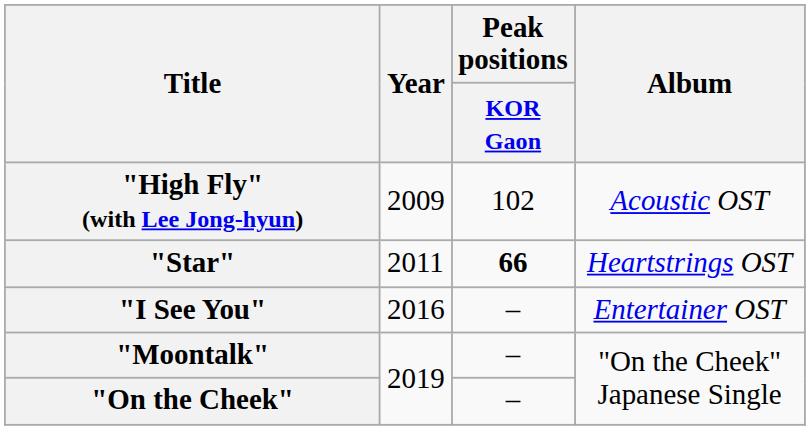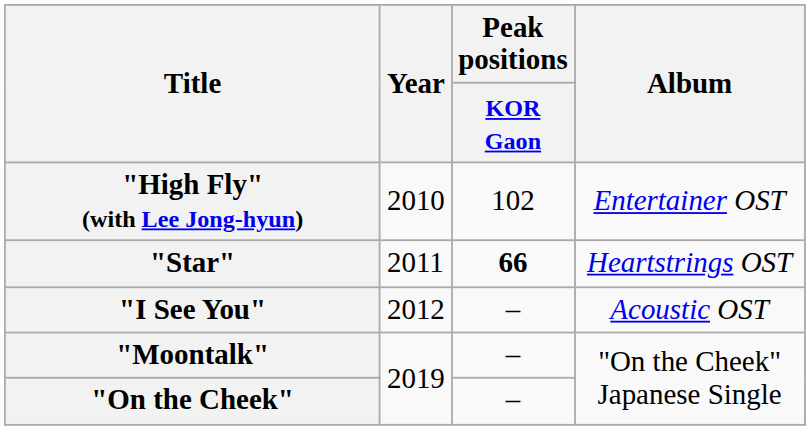 <table class="wikitable plainrowheaders">
 <tr>
 <th rowspan=2 width="200">Title</th>
 <th rowspan=2>Year</th>
 <th colspan=1>Peak positions</th>
 <th rowspan=2 width="120">Album</th>
 </tr>
 <tr>
 <th style="width:2.5em;"><small><a href='#'>KOR<br>Gaon</a></small><br></th>
 </tr>
 <tr>
 <th scope="row">"High Fly" <br><small>(with <a href='#'>Lee Jong-hyun</a>)</small></th>
-<td>2009</td>
+<td>2010</td>
 <td align="center">102</td>
-<td align="center"><em><a href='#'>Acoustic</a> OST</em></td>
+<td align="center"><em><a href='#'>Entertainer</a> OST</em></td>
 </tr>
 <tr>
 <th scope="row">"Star"</th>
 <td>2011</td>
 <td align="center"><strong>66</strong></td>
 <td align="center"><em><a href='#'>Heartstrings</a> OST</em></td>
 </tr>
 <tr>
 <th scope="row">"I See You"</th>
-<td>2016</td>
+<td>2012</td>
 <td align="center">–</td>
-<td align="center"><em><a href='#'>Entertainer</a> OST</em></td>
+<td align="center"><em><a href='#'>Acoustic</a> OST</em></td>
 </tr>
 <tr>
 <th scope="row">"Moontalk"</th>
 <td rowspan="2">2019</td>
 <td align="center">–</td>
 <td align="center" rowspan="2">"On the Cheek" Japanese Single</td>
 </tr>
 <tr>
 <th scope="row">"On the Cheek"</th>
 <td align="center">–</td>
 </tr>
 </table>
